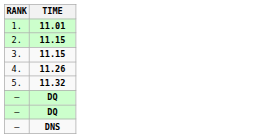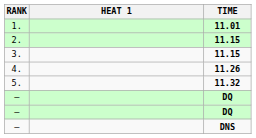 <table class="wikitable" style="border-collapse: collapse; font-size: 90%;">
 <tr>
 <th>RANK</th>
+<th style="width: 20em">HEAT 1</th>
 <th style="width: 5em">TIME</th>
 </tr>
 <tr style="background:#ccffcc;">
 <td align="center">1.</td>
+<td></td>
 <td align="center"><strong>11.01</strong></td>
 </tr>
 <tr style="background:#ccffcc;">
 <td align="center">2.</td>
+<td></td>
 <td align="center"><strong>11.15</strong></td>
 </tr>
 <tr>
 <td align="center">3.</td>
+<td></td>
 <td align="center"><strong>11.15</strong></td>
 </tr>
 <tr>
 <td align="center">4.</td>
+<td></td>
 <td align="center"><strong>11.26</strong></td>
 </tr>
 <tr>
 <td align="center">5.</td>
+<td></td>
 <td align="center"><strong>11.32</strong></td>
 </tr>
 <tr style="background:#ccffcc;">
 <td align="center">—</td>
+<td></td>
 <td align="center"><strong>DQ</strong></td>
 </tr>
 <tr style="background:#ccffcc;">
 <td align="center">—</td>
+<td></td>
 <td align="center"><strong>DQ</strong></td>
 </tr>
 <tr>
 <td align="center">—</td>
+<td></td>
 <td align="center"><strong>DNS</strong></td>
 </tr>
 </table>
